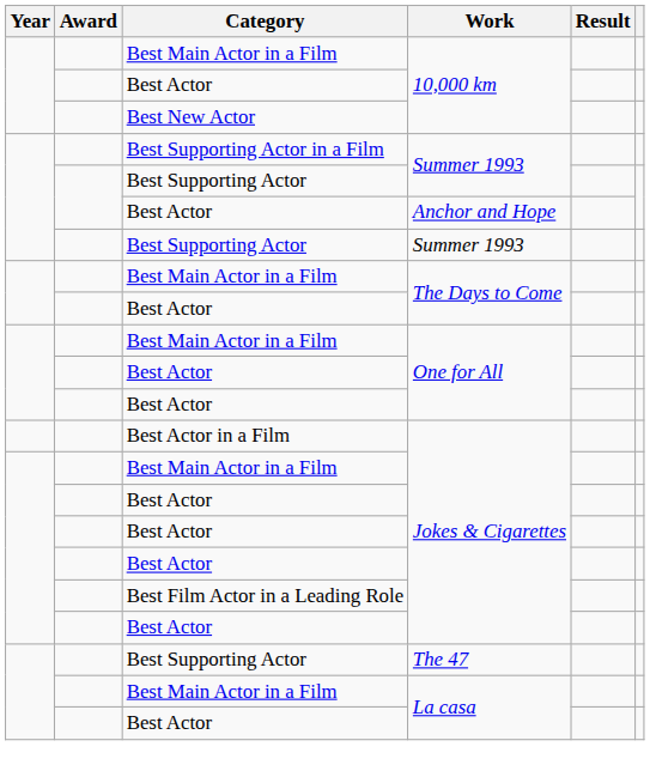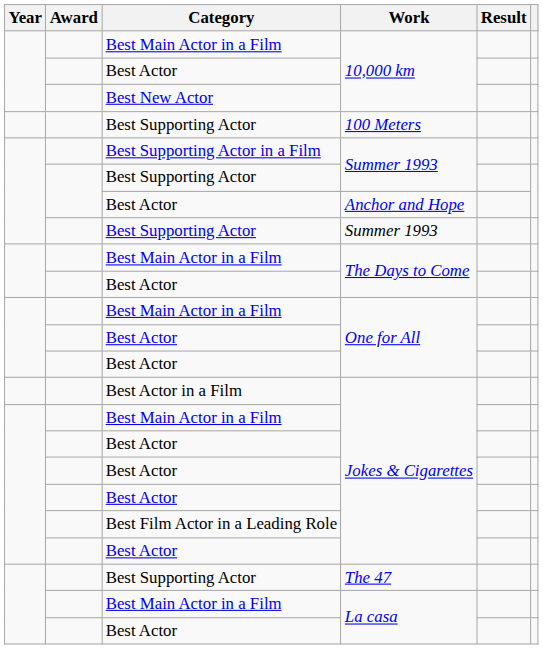 <table class="wikitable sortable plainrowheaders">
 <tr>
 <th>Year</th>
 <th>Award</th>
 <th>Category</th>
 <th>Work</th>
 <th>Result</th>
 <th scope="col" class="unsortable"></th>
 </tr>
 <tr>
 <td rowspan = "3"></td>
 <td></td>
 <td><a href='#'>Best Main Actor in a Film</a></td>
 <td rowspan = "3"><em><a href='#'>10,000 km</a></em></td>
 <td></td>
 <td></td>
 </tr>
 <tr>
 <td></td>
 <td>Best Actor</td>
 <td></td>
 <td></td>
 </tr>
 <tr>
 <td></td>
 <td><a href='#'>Best New Actor</a></td>
+<td></td>
+<td></td>
+</tr>
+<tr>
+<td></td>
+<td></td>
+<td>Best Supporting Actor</td>
+<td><em><a href='#'>100 Meters</a></em></td>
 <td></td>
 <td></td>
 </tr>
 <tr>
 <td rowspan = "4"></td>
 <td></td>
 <td><a href='#'>Best Supporting Actor in a Film</a></td>
 <td rowspan = "2"><em><a href='#'>Summer 1993</a></em></td>
 <td></td>
 <td></td>
 </tr>
 <tr>
 <td rowspan = "2"></td>
 <td>Best Supporting Actor</td>
 <td></td>
 <td rowspan = "2"></td>
 </tr>
 <tr>
 <td>Best Actor</td>
 <td><em><a href='#'>Anchor and Hope</a></em></td>
 <td></td>
 </tr>
 <tr>
 <td></td>
 <td><a href='#'>Best Supporting Actor</a></td>
 <td><em>Summer 1993</em></td>
 <td></td>
 <td></td>
 </tr>
 <tr>
 <td rowspan = "2"></td>
 <td></td>
 <td><a href='#'>Best Main Actor in a Film</a></td>
 <td rowspan = "2"><em><a href='#'>The Days to Come</a></em></td>
 <td></td>
 <td></td>
 </tr>
 <tr>
 <td></td>
 <td>Best Actor</td>
 <td></td>
 <td></td>
 </tr>
 <tr>
 <td rowspan = "3"></td>
 <td></td>
 <td><a href='#'>Best Main Actor in a Film</a></td>
 <td rowspan = "3"><em><a href='#'>One for All</a></em></td>
 <td></td>
 <td></td>
 </tr>
 <tr>
 <td></td>
 <td><a href='#'>Best Actor</a></td>
 <td></td>
 <td></td>
 </tr>
 <tr>
 <td></td>
 <td>Best Actor</td>
 <td></td>
 <td></td>
 </tr>
 <tr>
 <td></td>
 <td></td>
 <td>Best Actor in a Film</td>
 <td rowspan = "7"><em><a href='#'>Jokes & Cigarettes</a></em></td>
 <td></td>
 <td></td>
 </tr>
 <tr>
 <td rowspan = "6"></td>
 <td></td>
 <td><a href='#'>Best Main Actor in a Film</a></td>
 <td></td>
 <td></td>
 </tr>
 <tr>
 <td></td>
 <td>Best Actor</td>
 <td></td>
 <td></td>
 </tr>
 <tr>
 <td></td>
 <td>Best Actor</td>
 <td></td>
 <td></td>
 </tr>
 <tr>
 <td></td>
 <td><a href='#'>Best Actor</a></td>
 <td></td>
 <td></td>
 </tr>
 <tr>
 <td></td>
 <td>Best Film Actor in a Leading Role</td>
 <td></td>
 <td></td>
 </tr>
 <tr>
 <td></td>
 <td><a href='#'>Best Actor</a></td>
 <td></td>
 <td></td>
 </tr>
 <tr>
 <td rowspan = "3"></td>
 <td></td>
 <td>Best Supporting Actor</td>
 <td><em><a href='#'>The 47</a></em></td>
 <td></td>
 <td></td>
 </tr>
 <tr>
 <td></td>
 <td><a href='#'>Best Main Actor in a Film</a></td>
 <td rowspan = "2"><em><a href='#'>La casa</a></em></td>
 <td></td>
 <td></td>
 </tr>
 <tr>
 <td></td>
 <td>Best Actor</td>
 <td></td>
 <td></td>
 </tr>
 </table>
